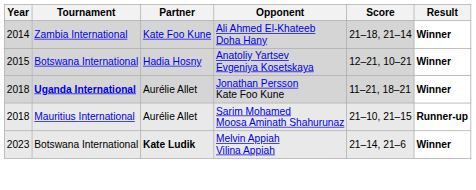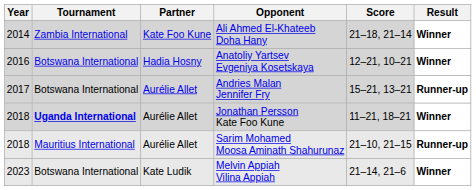 <table class="sortable wikitable" style="font-size: 90%;">
 <tr>
 <th>Year</th>
 <th>Tournament</th>
 <th>Partner</th>
 <th>Opponent</th>
 <th>Score</th>
 <th>Result</th>
 </tr>
 <tr style="background:#D5D5D5">
 <td align="center">2014</td>
 <td align="left"><a href='#'>Zambia International</a></td>
 <td align="left"> <a href='#'>Kate Foo Kune</a></td>
 <td align="left"> <a href='#'>Ali Ahmed El-Khateeb</a> <br>  <a href='#'>Doha Hany</a></td>
 <td align="left">21–18, 21–14</td>
 <td style="text-align:left; background:white"> <strong>Winner</strong></td>
 </tr>
 <tr style="background:#D5D5D5">
-<td align="center">2015</td>
+<td align="center">2016</td>
 <td align="left"><a href='#'>Botswana International</a></td>
 <td align="left"> <a href='#'>Hadia Hosny</a></td>
 <td align="left"> <a href='#'>Anatoliy Yartsev</a> <br>  <a href='#'>Evgeniya Kosetskaya</a></td>
 <td align="left">12–21, 10–21</td>
 <td style="text-align:left; background:white"> <strong>Winner</strong></td>
+</tr>
+<tr style="background:#D5D5D5">
+<td align="center">2017</td>
+<td align="left">Botswana International</td>
+<td align="left"> <a href='#'>Aurélie Allet</a></td>
+<td align="left"> <a href='#'>Andries Malan</a> <br>  <a href='#'>Jennifer Fry</a></td>
+<td align="left">15–21, 13–21</td>
+<td style="text-align:left; background:white"> <strong>Runner-up</strong></td>
 </tr>
 <tr style="background:#D5D5D5">
 <td align="center">2018</td>
 <td align="left"><strong><a href='#'>Uganda International</a></strong></td>
 <td align="left"> Aurélie Allet</td>
 <td align="left"> <a href='#'>Jonathan Persson</a> <br>  Kate Foo Kune</td>
 <td align="left">11–21, 18–21</td>
 <td style="text-align:left; background:white"> <strong>Winner</strong></td>
 </tr>
 <tr style="background:#E9E9E9">
 <td align="center">2018</td>
 <td align="left"><a href='#'>Mauritius International</a></td>
 <td align="left"> Aurélie Allet</td>
 <td align="left"> <a href='#'>Sarim Mohamed</a> <br>  <a href='#'>Moosa Aminath Shahurunaz</a></td>
 <td align="left">21–10, 21–15</td>
 <td style="text-align:left; background:white"> <strong>Runner-up</strong></td>
 </tr>
 <tr style="background:#E9E9E9">
 <td align="center">2023</td>
 <td align="left">Botswana International</td>
-<td align="left"><strong> Kate Ludik</strong></td>
+<td align="left"> Kate Ludik</td>
 <td align="left"> <a href='#'>Melvin Appiah</a><br> <a href='#'>Vilina Appiah</a></td>
 <td align="left">21–14, 21–6</td>
 <td style="text-align:left; background:white"> <strong>Winner</strong></td>
 </tr>
 </table>
